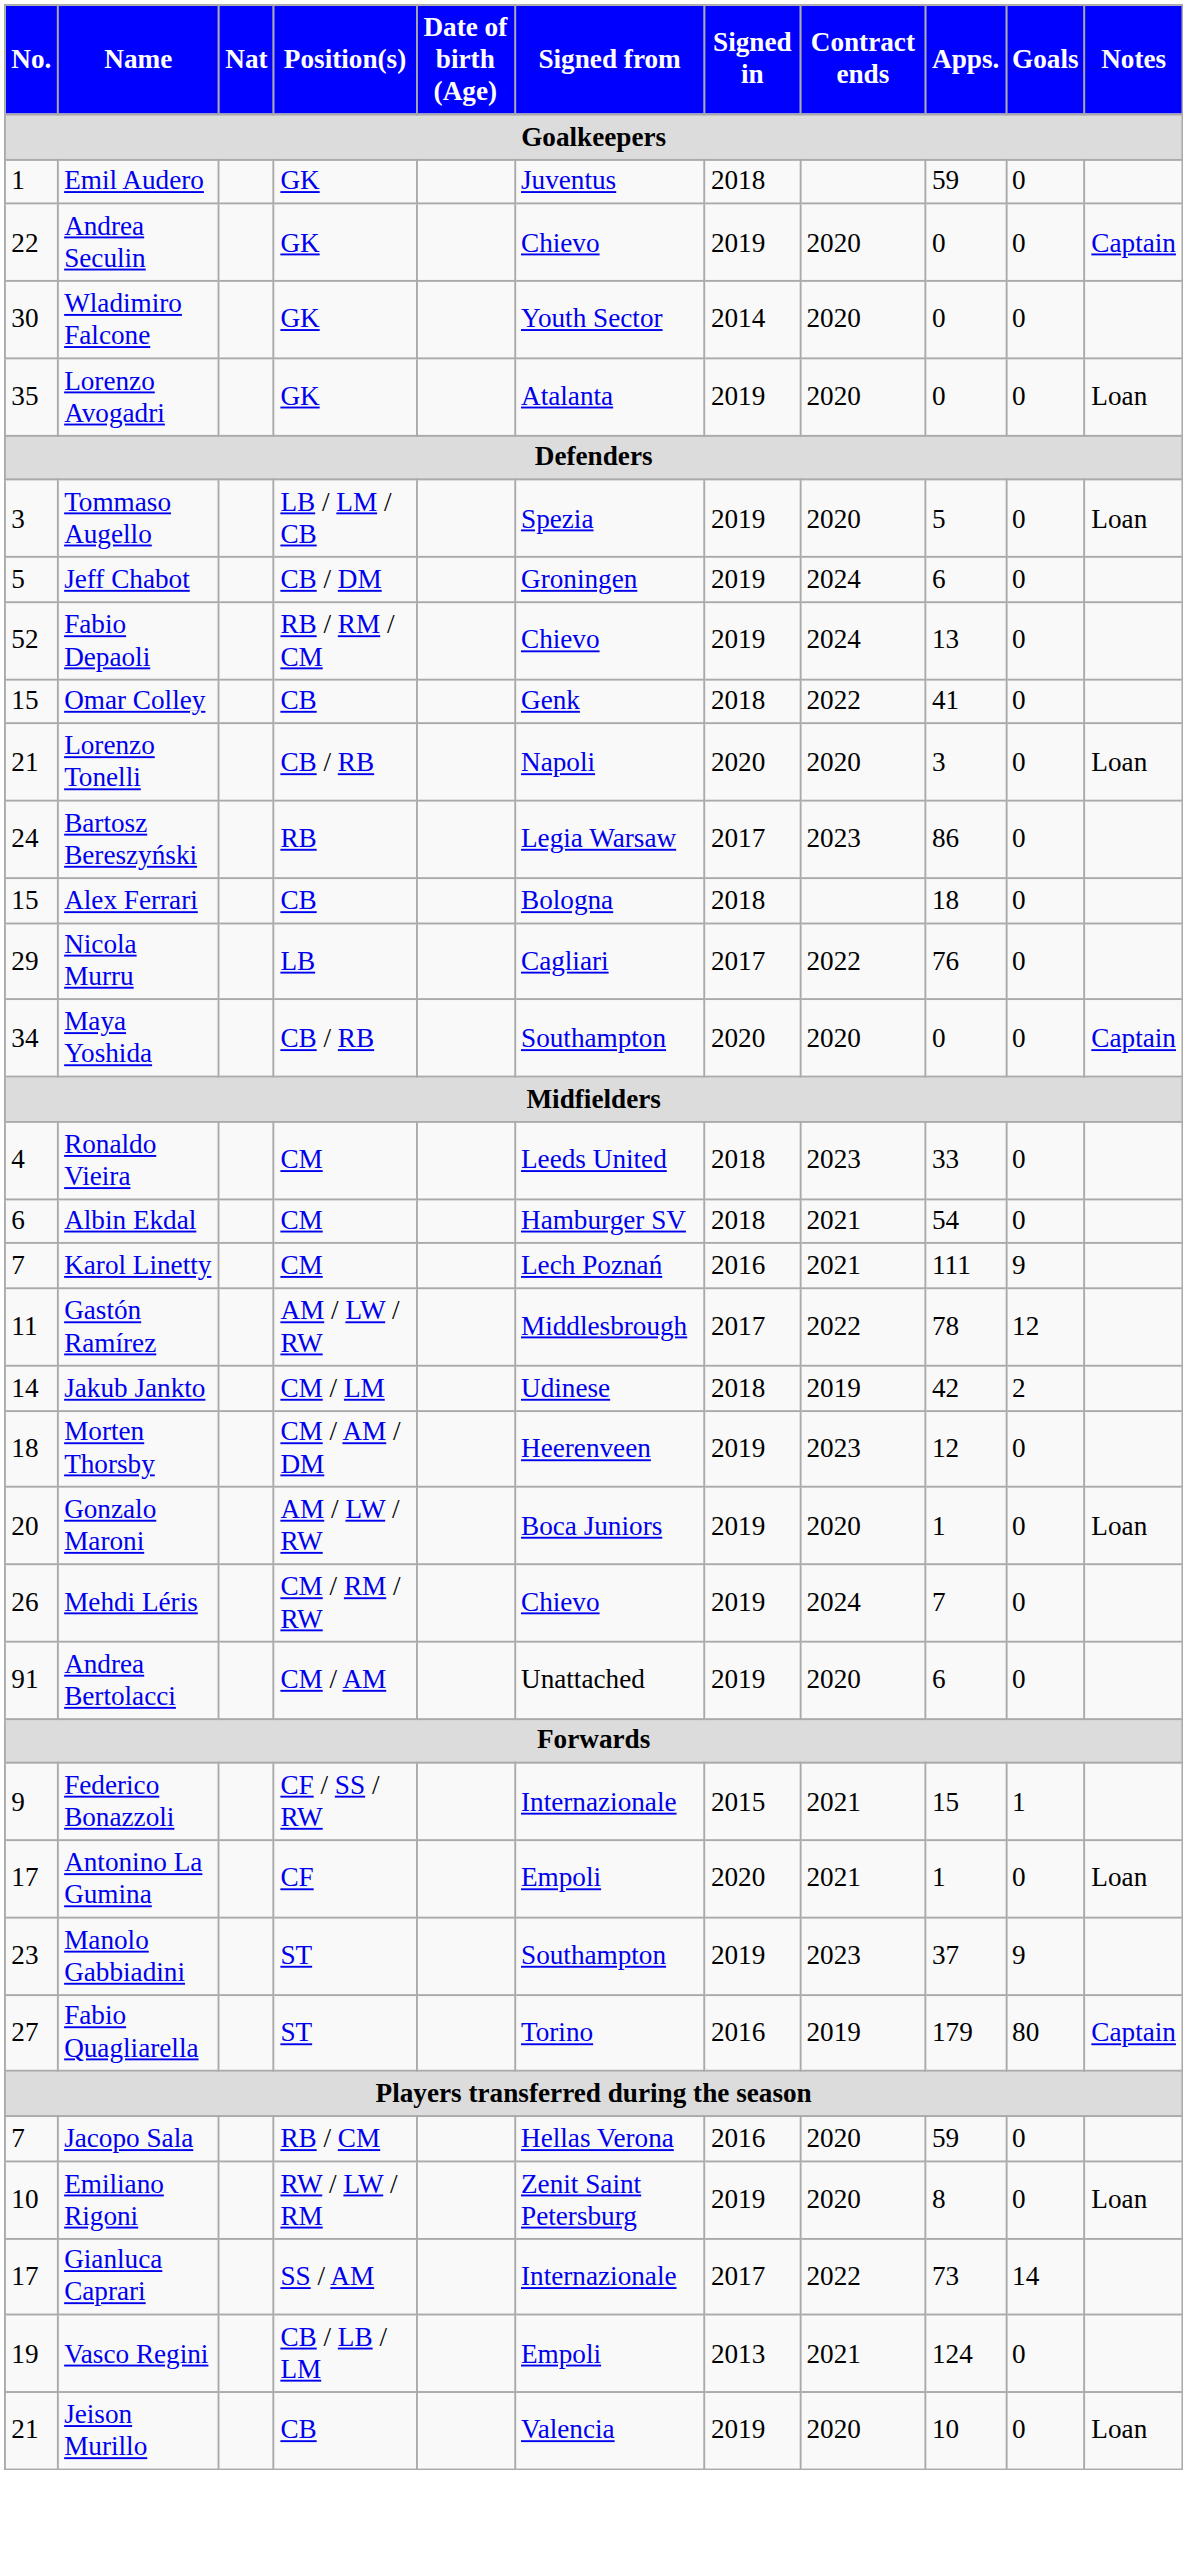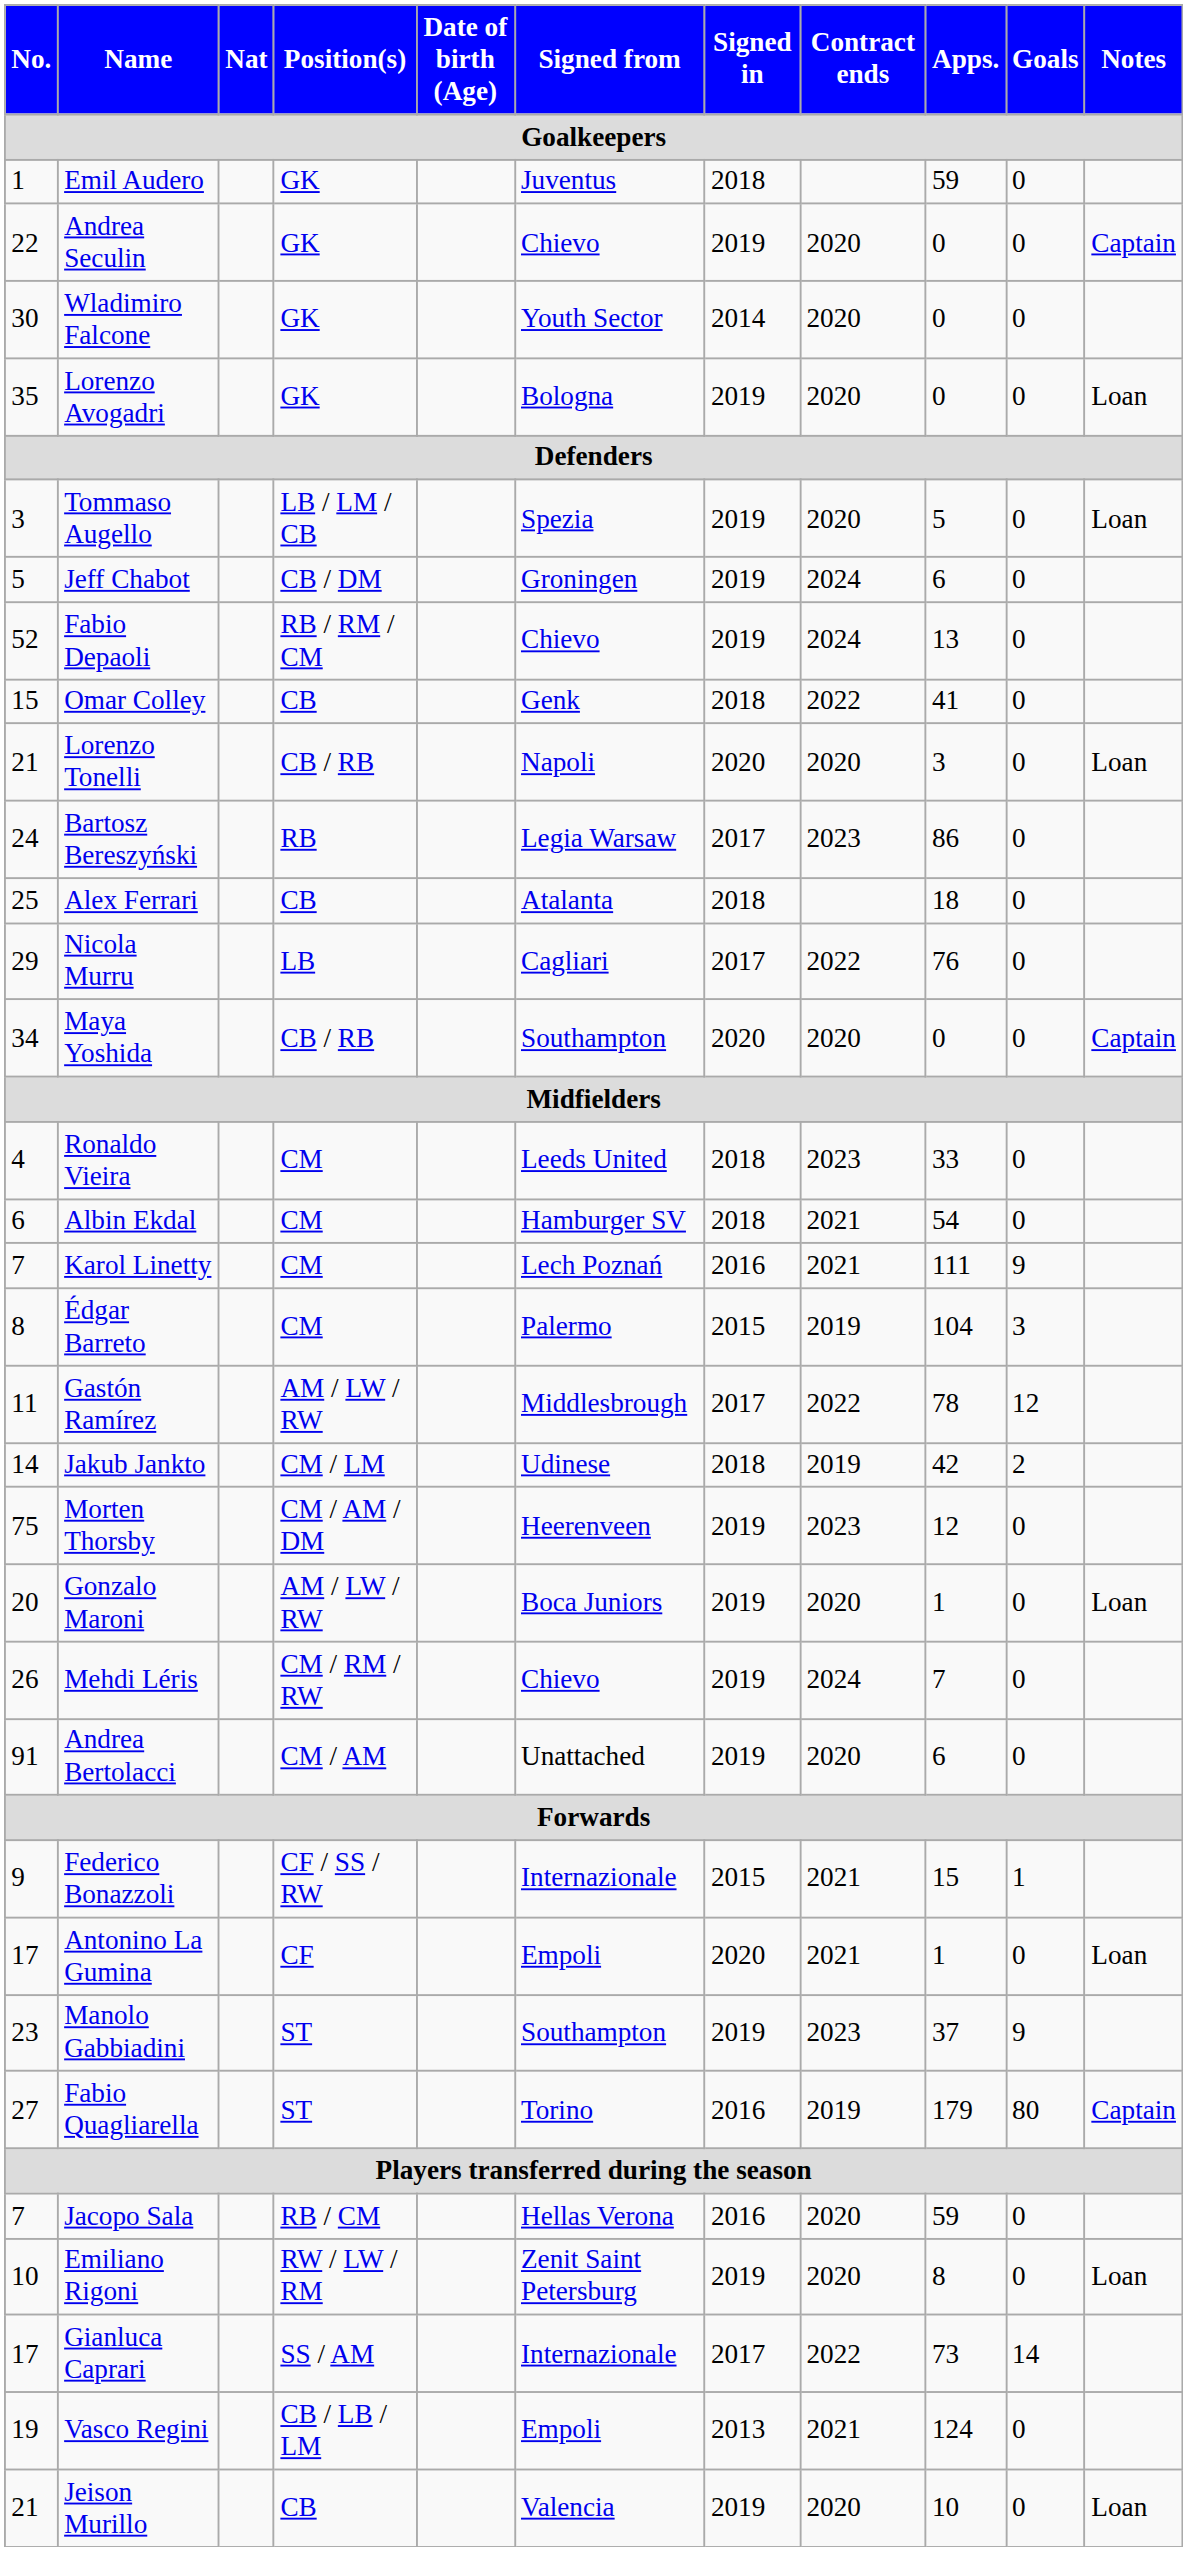 <table class="wikitable" style="text-align:left; font-size:90%; width:100%;">
 <tr>
 <th style="background:blue; color:white; text-align:center;">No.</th>
 <th style="background:blue; color:white; text-align:center;">Name</th>
 <th style="background:blue; color:white; text-align:center;">Nat</th>
 <th style="background:blue; color:white; text-align:center;">Position(s)</th>
 <th style="background:blue; color:white; text-align:center;">Date of birth (Age)</th>
 <th style="background:blue; color:white; text-align:center;">Signed from</th>
 <th style="background:blue; color:white; text-align:center;">Signed in</th>
 <th style="background:blue; color:white; text-align:center;">Contract ends</th>
 <th style="background:blue; color:white; text-align:center;">Apps.</th>
 <th style="background:blue; color:white; text-align:center;">Goals</th>
 <th style="background:blue; color:white; text-align:center;">Notes</th>
 </tr>
 <tr>
 <th colspan=11 style="background:#DCDCDC; text-align:center;">Goalkeepers</th>
 </tr>
 <tr>
 <td>1</td>
 <td><a href='#'>Emil Audero</a></td>
 <td></td>
 <td><a href='#'>GK</a></td>
 <td></td>
 <td> <a href='#'>Juventus</a></td>
 <td>2018</td>
 <td></td>
 <td>59</td>
 <td>0</td>
 <td></td>
 </tr>
 <tr>
 <td>22</td>
 <td><a href='#'>Andrea Seculin</a></td>
 <td></td>
 <td><a href='#'>GK</a></td>
 <td></td>
 <td> <a href='#'>Chievo</a></td>
 <td>2019</td>
 <td>2020</td>
 <td>0</td>
 <td>0</td>
 <td><a href='#'>Captain</a></td>
 </tr>
 <tr>
 <td>30</td>
 <td><a href='#'>Wladimiro Falcone</a></td>
 <td></td>
 <td><a href='#'>GK</a></td>
 <td></td>
 <td> <a href='#'>Youth Sector</a></td>
 <td>2014</td>
 <td>2020</td>
 <td>0</td>
 <td>0</td>
 <td></td>
 </tr>
 <tr>
 <td>35</td>
 <td><a href='#'>Lorenzo Avogadri</a></td>
 <td></td>
 <td><a href='#'>GK</a></td>
 <td></td>
-<td> <a href='#'>Atalanta</a></td>
+<td> <a href='#'>Bologna</a></td>
 <td>2019</td>
 <td>2020</td>
 <td>0</td>
 <td>0</td>
 <td>Loan</td>
 </tr>
 <tr>
 <th colspan=11 style="background:#DCDCDC; text-align:center;">Defenders</th>
 </tr>
 <tr>
 <td>3</td>
 <td><a href='#'>Tommaso Augello</a></td>
 <td></td>
 <td><a href='#'>LB</a> / <a href='#'>LM</a> / <a href='#'>CB</a></td>
 <td></td>
 <td> <a href='#'>Spezia</a></td>
 <td>2019</td>
 <td>2020</td>
 <td>5</td>
 <td>0</td>
 <td>Loan</td>
 </tr>
 <tr>
 <td>5</td>
 <td><a href='#'>Jeff Chabot</a></td>
 <td></td>
 <td><a href='#'>CB</a> / <a href='#'>DM</a></td>
 <td></td>
 <td> <a href='#'>Groningen</a></td>
 <td>2019</td>
 <td>2024</td>
 <td>6</td>
 <td>0</td>
 <td></td>
 </tr>
 <tr>
 <td>52</td>
 <td><a href='#'>Fabio Depaoli</a></td>
 <td></td>
 <td><a href='#'>RB</a> / <a href='#'>RM</a> / <a href='#'>CM</a></td>
 <td></td>
 <td> <a href='#'>Chievo</a></td>
 <td>2019</td>
 <td>2024</td>
 <td>13</td>
 <td>0</td>
 <td></td>
 </tr>
 <tr>
 <td>15</td>
 <td><a href='#'>Omar Colley</a></td>
 <td></td>
 <td><a href='#'>CB</a></td>
 <td></td>
 <td> <a href='#'>Genk</a></td>
 <td>2018</td>
 <td>2022</td>
 <td>41</td>
 <td>0</td>
 <td></td>
 </tr>
 <tr>
 <td>21</td>
 <td><a href='#'>Lorenzo Tonelli</a></td>
 <td></td>
 <td><a href='#'>CB</a> / <a href='#'>RB</a></td>
 <td></td>
 <td> <a href='#'>Napoli</a></td>
 <td>2020</td>
 <td>2020</td>
 <td>3</td>
 <td>0</td>
 <td>Loan</td>
 </tr>
 <tr>
 <td>24</td>
 <td><a href='#'>Bartosz Bereszyński</a></td>
 <td></td>
 <td><a href='#'>RB</a></td>
 <td></td>
 <td> <a href='#'>Legia Warsaw</a></td>
 <td>2017</td>
 <td>2023</td>
 <td>86</td>
 <td>0</td>
 <td></td>
 </tr>
 <tr>
-<td>15</td>
+<td>25</td>
 <td><a href='#'>Alex Ferrari</a></td>
 <td></td>
 <td><a href='#'>CB</a></td>
 <td></td>
-<td> <a href='#'>Bologna</a></td>
+<td> <a href='#'>Atalanta</a></td>
 <td>2018</td>
 <td></td>
 <td>18</td>
 <td>0</td>
 <td></td>
 </tr>
 <tr>
 <td>29</td>
 <td><a href='#'>Nicola Murru</a></td>
 <td></td>
 <td><a href='#'>LB</a></td>
 <td></td>
 <td> <a href='#'>Cagliari</a></td>
 <td>2017</td>
 <td>2022</td>
 <td>76</td>
 <td>0</td>
 <td></td>
 </tr>
 <tr>
 <td>34</td>
 <td><a href='#'>Maya Yoshida</a></td>
 <td></td>
 <td><a href='#'>CB</a> / <a href='#'>RB</a></td>
 <td></td>
 <td> <a href='#'>Southampton</a></td>
 <td>2020</td>
 <td>2020</td>
 <td>0</td>
 <td>0</td>
 <td><a href='#'>Captain</a></td>
 </tr>
 <tr>
 <th colspan=11 style="background:#DCDCDC; text-align:center;">Midfielders</th>
 </tr>
 <tr>
 <td>4</td>
 <td><a href='#'>Ronaldo Vieira</a></td>
 <td></td>
 <td><a href='#'>CM</a></td>
 <td></td>
 <td> <a href='#'>Leeds United</a></td>
 <td>2018</td>
 <td>2023</td>
 <td>33</td>
 <td>0</td>
 <td></td>
 </tr>
 <tr>
 <td>6</td>
 <td><a href='#'>Albin Ekdal</a></td>
 <td></td>
 <td><a href='#'>CM</a></td>
 <td></td>
 <td> <a href='#'>Hamburger SV</a></td>
 <td>2018</td>
 <td>2021</td>
 <td>54</td>
 <td>0</td>
 <td></td>
 </tr>
 <tr>
 <td>7</td>
 <td><a href='#'>Karol Linetty</a></td>
 <td></td>
 <td><a href='#'>CM</a></td>
 <td></td>
 <td> <a href='#'>Lech Poznań</a></td>
 <td>2016</td>
 <td>2021</td>
 <td>111</td>
 <td>9</td>
 <td></td>
 </tr>
 <tr>
+<td>8</td>
+<td><a href='#'>Édgar Barreto</a></td>
+<td></td>
+<td><a href='#'>CM</a></td>
+<td></td>
+<td> <a href='#'>Palermo</a></td>
+<td>2015</td>
+<td>2019</td>
+<td>104</td>
+<td>3</td>
+<td></td>
+</tr>
+<tr>
 <td>11</td>
 <td><a href='#'>Gastón Ramírez</a></td>
 <td></td>
 <td><a href='#'>AM</a> / <a href='#'>LW</a> / <a href='#'>RW</a></td>
 <td></td>
 <td> <a href='#'>Middlesbrough</a></td>
 <td>2017</td>
 <td>2022</td>
 <td>78</td>
 <td>12</td>
 <td></td>
 </tr>
 <tr>
 <td>14</td>
 <td><a href='#'>Jakub Jankto</a></td>
 <td></td>
 <td><a href='#'>CM</a> / <a href='#'>LM</a></td>
 <td></td>
 <td> <a href='#'>Udinese</a></td>
 <td>2018</td>
 <td>2019</td>
 <td>42</td>
 <td>2</td>
 <td></td>
 </tr>
 <tr>
-<td>18</td>
+<td>75</td>
 <td><a href='#'>Morten Thorsby</a></td>
 <td></td>
 <td><a href='#'>CM</a> / <a href='#'>AM</a> / <a href='#'>DM</a></td>
 <td></td>
 <td> <a href='#'>Heerenveen</a></td>
 <td>2019</td>
 <td>2023</td>
 <td>12</td>
 <td>0</td>
 <td></td>
 </tr>
 <tr>
 <td>20</td>
 <td><a href='#'>Gonzalo Maroni</a></td>
 <td></td>
 <td><a href='#'>AM</a> / <a href='#'>LW</a> / <a href='#'>RW</a></td>
 <td></td>
 <td> <a href='#'>Boca Juniors</a></td>
 <td>2019</td>
 <td>2020</td>
 <td>1</td>
 <td>0</td>
 <td>Loan</td>
 </tr>
 <tr>
 <td>26</td>
 <td><a href='#'>Mehdi Léris</a></td>
 <td></td>
 <td><a href='#'>CM</a> / <a href='#'>RM</a> / <a href='#'>RW</a></td>
 <td></td>
 <td> <a href='#'>Chievo</a></td>
 <td>2019</td>
 <td>2024</td>
 <td>7</td>
 <td>0</td>
 <td></td>
 </tr>
 <tr>
 <td>91</td>
 <td><a href='#'>Andrea Bertolacci</a></td>
 <td></td>
 <td><a href='#'>CM</a> / <a href='#'>AM</a></td>
 <td></td>
 <td>Unattached</td>
 <td>2019</td>
 <td>2020</td>
 <td>6</td>
 <td>0</td>
 <td></td>
 </tr>
 <tr>
 <th colspan=11 style="background:#DCDCDC; text-align:center;">Forwards</th>
 </tr>
 <tr>
 <td>9</td>
 <td><a href='#'>Federico Bonazzoli</a></td>
 <td></td>
 <td><a href='#'>CF</a> / <a href='#'>SS</a> / <a href='#'>RW</a></td>
 <td></td>
 <td> <a href='#'>Internazionale</a></td>
 <td>2015</td>
 <td>2021</td>
 <td>15</td>
 <td>1</td>
 <td></td>
 </tr>
 <tr>
 <td>17</td>
 <td><a href='#'>Antonino La Gumina</a></td>
 <td></td>
 <td><a href='#'>CF</a></td>
 <td></td>
 <td> <a href='#'>Empoli</a></td>
 <td>2020</td>
 <td>2021</td>
 <td>1</td>
 <td>0</td>
 <td>Loan</td>
 </tr>
 <tr>
 <td>23</td>
 <td><a href='#'>Manolo Gabbiadini</a></td>
 <td></td>
 <td><a href='#'>ST</a></td>
 <td></td>
 <td> <a href='#'>Southampton</a></td>
 <td>2019</td>
 <td>2023</td>
 <td>37</td>
 <td>9</td>
 <td></td>
 </tr>
 <tr>
 <td>27</td>
 <td><a href='#'>Fabio Quagliarella</a></td>
 <td></td>
 <td><a href='#'>ST</a></td>
 <td></td>
 <td> <a href='#'>Torino</a></td>
 <td>2016</td>
 <td>2019</td>
 <td>179</td>
 <td>80</td>
 <td><a href='#'>Captain</a></td>
 </tr>
 <tr>
 <th colspan=11 style="background:#DCDCDC; text-align:center;">Players transferred during the season</th>
 </tr>
 <tr>
 <td>7</td>
 <td><a href='#'>Jacopo Sala</a></td>
 <td></td>
 <td><a href='#'>RB</a> / <a href='#'>CM</a></td>
 <td></td>
 <td> <a href='#'>Hellas Verona</a></td>
 <td>2016</td>
 <td>2020</td>
 <td>59</td>
 <td>0</td>
 <td></td>
 </tr>
 <tr>
 <td>10</td>
 <td><a href='#'>Emiliano Rigoni</a></td>
 <td></td>
 <td><a href='#'>RW</a> / <a href='#'>LW</a> / <a href='#'>RM</a></td>
 <td></td>
 <td> <a href='#'>Zenit Saint Petersburg</a></td>
 <td>2019</td>
 <td>2020</td>
 <td>8</td>
 <td>0</td>
 <td>Loan</td>
 </tr>
 <tr>
 <td>17</td>
 <td><a href='#'>Gianluca Caprari</a></td>
 <td></td>
 <td><a href='#'>SS</a> / <a href='#'>AM</a></td>
 <td></td>
 <td> <a href='#'>Internazionale</a></td>
 <td>2017</td>
 <td>2022</td>
 <td>73</td>
 <td>14</td>
 <td></td>
 </tr>
 <tr>
 <td>19</td>
 <td><a href='#'>Vasco Regini</a></td>
 <td></td>
 <td><a href='#'>CB</a> / <a href='#'>LB</a> / <a href='#'>LM</a></td>
 <td></td>
 <td> <a href='#'>Empoli</a></td>
 <td>2013</td>
 <td>2021</td>
 <td>124</td>
 <td>0</td>
 <td></td>
 </tr>
 <tr>
 <td>21</td>
 <td><a href='#'>Jeison Murillo</a></td>
 <td></td>
 <td><a href='#'>CB</a></td>
 <td></td>
 <td> <a href='#'>Valencia</a></td>
 <td>2019</td>
 <td>2020</td>
 <td>10</td>
 <td>0</td>
 <td>Loan</td>
 </tr>
 </table>
